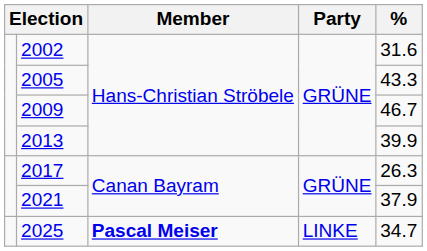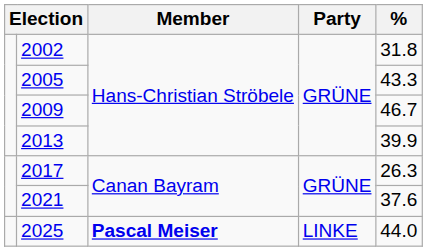 <table class=wikitable>
 <tr>
 <th colspan=2>Election</th>
 <th>Member</th>
 <th>Party</th>
 <th>%</th>
 </tr>
 <tr>
 <td rowspan=4 bgcolor=></td>
 <td><a href='#'>2002</a></td>
 <td rowspan=4><a href='#'>Hans-Christian Ströbele</a></td>
 <td rowspan=4><a href='#'>GRÜNE</a></td>
-<td align=right>31.6</td>
+<td align=right>31.8</td>
 </tr>
 <tr>
 <td><a href='#'>2005</a></td>
 <td align=right>43.3</td>
 </tr>
 <tr>
 <td><a href='#'>2009</a></td>
 <td align=right>46.7</td>
 </tr>
 <tr>
 <td><a href='#'>2013</a></td>
 <td align=right>39.9</td>
 </tr>
 <tr>
 <td rowspan=2 bgcolor=></td>
 <td><a href='#'>2017</a></td>
 <td rowspan=2><a href='#'>Canan Bayram</a></td>
 <td rowspan=2><a href='#'>GRÜNE</a></td>
 <td align=right>26.3</td>
 </tr>
 <tr>
 <td><a href='#'>2021</a></td>
-<td align=right>37.9</td>
+<td align=right>37.6</td>
 </tr>
 <tr>
 <td bgcolor=></td>
 <td><a href='#'>2025</a></td>
 <td><strong><a href='#'>Pascal Meiser</a></strong></td>
 <td><a href='#'>LINKE</a></td>
-<td align=right>34.7</td>
+<td align=right>44.0</td>
 </tr>
 </table>
